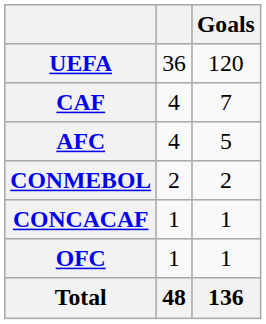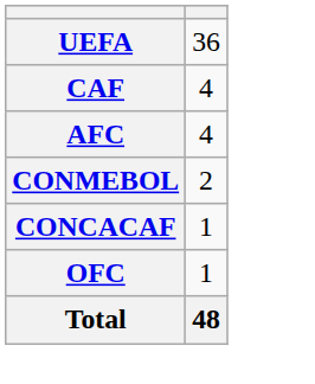 <table class="wikitable plainrowheaders sortable" style="text-align:center; font-size:95%">
 <tr>
 <th scope="col"></th>
 <th scope="col"></th>
-<th scope="col">Goals</th>
 </tr>
 <tr>
 <th scope="row"><a href='#'>UEFA</a></th>
 <td>36</td>
-<td>120</td>
 </tr>
 <tr>
 <th scope="row"><a href='#'>CAF</a></th>
 <td>4</td>
-<td>7</td>
 </tr>
 <tr>
 <th scope="row"><a href='#'>AFC</a></th>
 <td>4</td>
-<td>5</td>
 </tr>
 <tr>
 <th scope="row"><a href='#'>CONMEBOL</a></th>
-<td>2</td>
 <td>2</td>
 </tr>
 <tr>
 <th scope="row"><a href='#'>CONCACAF</a></th>
 <td>1</td>
-<td>1</td>
 </tr>
 <tr>
 <th scope="row"><a href='#'>OFC</a></th>
-<td>1</td>
 <td>1</td>
 </tr>
 <tr>
 <th>Total</th>
 <th>48</th>
-<th>136</th>
 </tr>
 </table>
